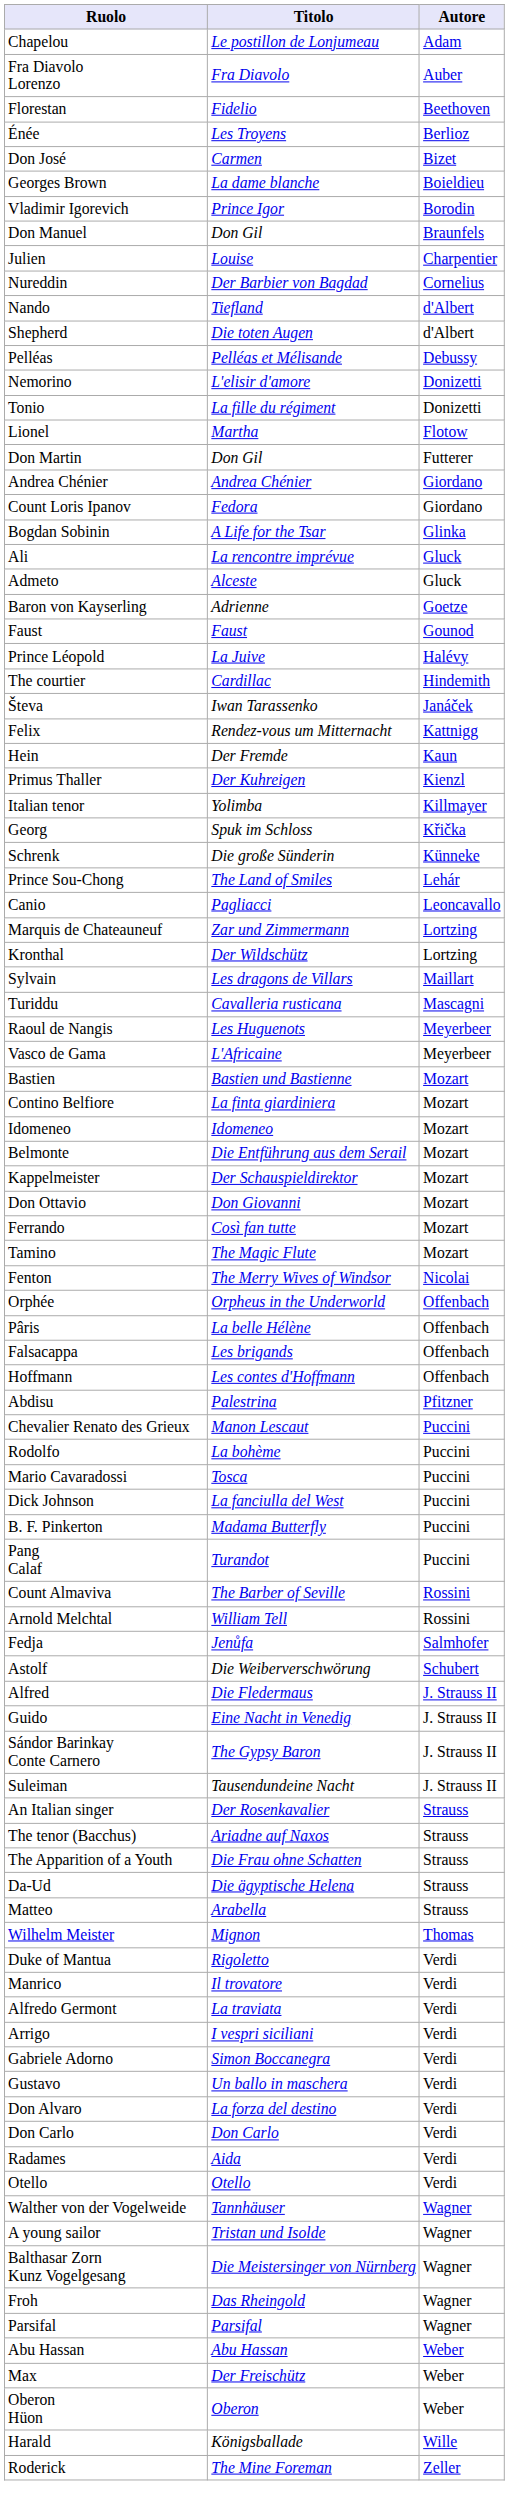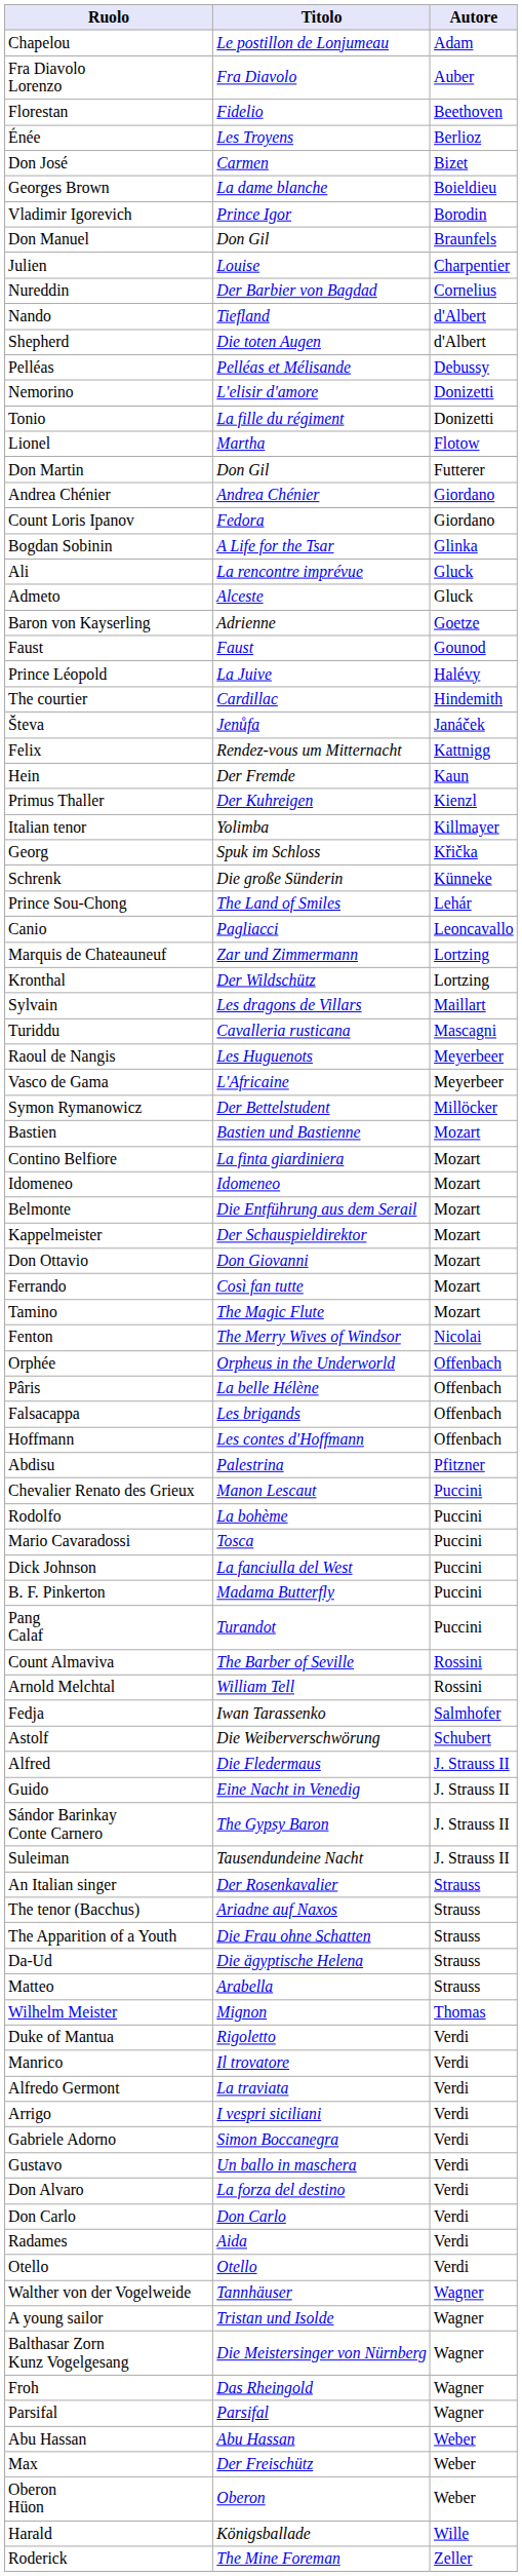 <table class="wikitable" border="0" style="background:#ffffff" align="top" class="sortable wikitable">
 <tr>
 <th width="200 px" style="background:Lavender; color:Black">Ruolo</th>
 <th style="background:Lavender; color:Black">Titolo</th>
 <th width="70 px" style="background:Lavender; color:Black">Autore</th>
 </tr>
 <tr>
 <td>Chapelou</td>
 <td><em><a href='#'>Le postillon de Lonjumeau</a></em></td>
 <td><a href='#'>Adam</a></td>
 </tr>
 <tr>
 <td>Fra Diavolo<br>Lorenzo</td>
 <td><em><a href='#'>Fra Diavolo</a></em></td>
 <td><a href='#'>Auber</a></td>
 </tr>
 <tr>
 <td>Florestan</td>
 <td><em><a href='#'>Fidelio</a></em></td>
 <td><a href='#'>Beethoven</a></td>
 </tr>
 <tr>
 <td>Énée</td>
 <td><em><a href='#'>Les Troyens</a></em></td>
 <td><a href='#'>Berlioz</a></td>
 </tr>
 <tr>
 <td>Don José</td>
 <td><em><a href='#'>Carmen</a></em></td>
 <td><a href='#'>Bizet</a></td>
 </tr>
 <tr>
 <td>Georges Brown</td>
 <td><em><a href='#'>La dame blanche</a></em></td>
 <td><a href='#'>Boieldieu</a></td>
 </tr>
 <tr>
 <td>Vladimir Igorevich</td>
 <td><em><a href='#'>Prince Igor</a></em></td>
 <td><a href='#'>Borodin</a></td>
 </tr>
 <tr>
 <td>Don Manuel</td>
 <td><em>Don Gil</em></td>
 <td><a href='#'>Braunfels</a></td>
 </tr>
 <tr>
 <td>Julien</td>
 <td><em><a href='#'>Louise</a></em></td>
 <td><a href='#'>Charpentier</a></td>
 </tr>
 <tr>
 <td>Nureddin</td>
 <td><em><a href='#'>Der Barbier von Bagdad</a></em></td>
 <td><a href='#'>Cornelius</a></td>
 </tr>
 <tr>
 <td>Nando</td>
 <td><em><a href='#'>Tiefland</a></em></td>
 <td><a href='#'>d'Albert</a></td>
 </tr>
 <tr>
 <td>Shepherd</td>
 <td><em><a href='#'>Die toten Augen</a></em></td>
 <td>d'Albert</td>
 </tr>
 <tr>
 <td>Pelléas</td>
 <td><em><a href='#'>Pelléas et Mélisande</a></em></td>
 <td><a href='#'>Debussy</a></td>
 </tr>
 <tr>
 <td>Nemorino</td>
 <td><em><a href='#'>L'elisir d'amore</a></em></td>
 <td><a href='#'>Donizetti</a></td>
 </tr>
 <tr>
 <td>Tonio</td>
 <td><em><a href='#'>La fille du régiment</a></em></td>
 <td>Donizetti</td>
 </tr>
 <tr>
 <td>Lionel</td>
 <td><em><a href='#'>Martha</a></em></td>
 <td><a href='#'>Flotow</a></td>
 </tr>
 <tr>
 <td>Don Martin</td>
 <td><em>Don Gil</em></td>
 <td>Futterer</td>
 </tr>
 <tr>
 <td>Andrea Chénier</td>
 <td><em><a href='#'>Andrea Chénier</a></em></td>
 <td><a href='#'>Giordano</a></td>
 </tr>
 <tr>
 <td>Count Loris Ipanov</td>
 <td><em><a href='#'>Fedora</a></em></td>
 <td>Giordano</td>
 </tr>
 <tr>
 <td>Bogdan Sobinin</td>
 <td><em><a href='#'>A Life for the Tsar</a></em></td>
 <td><a href='#'>Glinka</a></td>
 </tr>
 <tr>
 <td>Ali</td>
 <td><em><a href='#'>La rencontre imprévue</a></em></td>
 <td><a href='#'>Gluck</a></td>
 </tr>
 <tr>
 <td>Admeto</td>
 <td><em><a href='#'>Alceste</a></em></td>
 <td>Gluck</td>
 </tr>
 <tr>
 <td>Baron von Kayserling</td>
 <td><em>Adrienne</em></td>
 <td><a href='#'>Goetze</a></td>
 </tr>
 <tr>
 <td>Faust</td>
 <td><em><a href='#'>Faust</a></em></td>
 <td><a href='#'>Gounod</a></td>
 </tr>
 <tr>
 <td>Prince Léopold</td>
 <td><em><a href='#'>La Juive</a></em></td>
 <td><a href='#'>Halévy</a></td>
 </tr>
 <tr>
 <td>The courtier</td>
 <td><em><a href='#'>Cardillac</a></em></td>
 <td><a href='#'>Hindemith</a></td>
 </tr>
 <tr>
 <td>Števa</td>
-<td><em>Iwan Tarassenko</em></td>
+<td><em><a href='#'>Jenůfa</a></em></td>
 <td><a href='#'>Janáček</a></td>
 </tr>
 <tr>
 <td>Felix</td>
 <td><em>Rendez-vous um Mitternacht</em></td>
 <td><a href='#'>Kattnigg</a></td>
 </tr>
 <tr>
 <td>Hein</td>
 <td><em>Der Fremde</em></td>
 <td><a href='#'>Kaun</a></td>
 </tr>
 <tr>
 <td>Primus Thaller</td>
 <td><em><a href='#'>Der Kuhreigen</a></em></td>
 <td><a href='#'>Kienzl</a></td>
 </tr>
 <tr>
 <td>Italian tenor</td>
 <td><em>Yolimba</em></td>
 <td><a href='#'>Killmayer</a></td>
 </tr>
 <tr>
 <td>Georg</td>
 <td><em>Spuk im Schloss</em></td>
 <td><a href='#'>Křička</a></td>
 </tr>
 <tr>
 <td>Schrenk</td>
 <td><em>Die große Sünderin</em></td>
 <td><a href='#'>Künneke</a></td>
 </tr>
 <tr>
 <td>Prince Sou-Chong</td>
 <td><em><a href='#'>The Land of Smiles</a></em></td>
 <td><a href='#'>Lehár</a></td>
 </tr>
 <tr>
 <td>Canio</td>
 <td><em><a href='#'>Pagliacci</a></em></td>
 <td><a href='#'>Leoncavallo</a></td>
 </tr>
 <tr>
 <td>Marquis de Chateauneuf</td>
 <td><em><a href='#'>Zar und Zimmermann</a></em></td>
 <td><a href='#'>Lortzing</a></td>
 </tr>
 <tr>
 <td>Kronthal</td>
 <td><em><a href='#'>Der Wildschütz</a></em></td>
 <td>Lortzing</td>
 </tr>
 <tr>
 <td>Sylvain</td>
 <td><em><a href='#'>Les dragons de Villars</a></em></td>
 <td><a href='#'>Maillart</a></td>
 </tr>
 <tr>
 <td>Turiddu</td>
 <td><em><a href='#'>Cavalleria rusticana</a></em></td>
 <td><a href='#'>Mascagni</a></td>
 </tr>
 <tr>
 <td>Raoul de Nangis</td>
 <td><em><a href='#'>Les Huguenots</a></em></td>
 <td><a href='#'>Meyerbeer</a></td>
 </tr>
 <tr>
 <td>Vasco de Gama</td>
 <td><em><a href='#'>L'Africaine</a></em></td>
 <td>Meyerbeer</td>
+</tr>
+<tr>
+<td>Symon Rymanowicz</td>
+<td><em><a href='#'>Der Bettelstudent</a></em></td>
+<td><a href='#'>Millöcker</a></td>
 </tr>
 <tr>
 <td>Bastien</td>
 <td><em><a href='#'>Bastien und Bastienne</a></em></td>
 <td><a href='#'>Mozart</a></td>
 </tr>
 <tr>
 <td>Contino Belfiore</td>
 <td><em><a href='#'>La finta giardiniera</a></em></td>
 <td>Mozart</td>
 </tr>
 <tr>
 <td>Idomeneo</td>
 <td><em><a href='#'>Idomeneo</a></em></td>
 <td>Mozart</td>
 </tr>
 <tr>
 <td>Belmonte</td>
 <td><em><a href='#'>Die Entführung aus dem Serail</a></em></td>
 <td>Mozart</td>
 </tr>
 <tr>
 <td>Kappelmeister</td>
 <td><em><a href='#'>Der Schauspieldirektor</a></em></td>
 <td>Mozart</td>
 </tr>
 <tr>
 <td>Don Ottavio</td>
 <td><em><a href='#'>Don Giovanni</a></em></td>
 <td>Mozart</td>
 </tr>
 <tr>
 <td>Ferrando</td>
 <td><em><a href='#'>Così fan tutte</a></em></td>
 <td>Mozart</td>
 </tr>
 <tr>
 <td>Tamino</td>
 <td><em><a href='#'>The Magic Flute</a></em></td>
 <td>Mozart</td>
 </tr>
 <tr>
 <td>Fenton</td>
 <td><em><a href='#'>The Merry Wives of Windsor</a></em></td>
 <td><a href='#'>Nicolai</a></td>
 </tr>
 <tr>
 <td>Orphée</td>
 <td><em><a href='#'>Orpheus in the Underworld</a></em></td>
 <td><a href='#'>Offenbach</a></td>
 </tr>
 <tr>
 <td>Pâris</td>
 <td><em><a href='#'>La belle Hélène</a></em></td>
 <td>Offenbach</td>
 </tr>
 <tr>
 <td>Falsacappa</td>
 <td><em><a href='#'>Les brigands</a></em></td>
 <td>Offenbach</td>
 </tr>
 <tr>
 <td>Hoffmann</td>
 <td><em><a href='#'>Les contes d'Hoffmann</a></em></td>
 <td>Offenbach</td>
 </tr>
 <tr>
 <td>Abdisu</td>
 <td><em><a href='#'>Palestrina</a></em></td>
 <td><a href='#'>Pfitzner</a></td>
 </tr>
 <tr>
 <td>Chevalier Renato des Grieux</td>
 <td><em><a href='#'>Manon Lescaut</a></em></td>
 <td><a href='#'>Puccini</a></td>
 </tr>
 <tr>
 <td>Rodolfo</td>
 <td><em><a href='#'>La bohème</a></em></td>
 <td>Puccini</td>
 </tr>
 <tr>
 <td>Mario Cavaradossi</td>
 <td><em><a href='#'>Tosca</a></em></td>
 <td>Puccini</td>
 </tr>
 <tr>
 <td>Dick Johnson</td>
 <td><em><a href='#'>La fanciulla del West</a></em></td>
 <td>Puccini</td>
 </tr>
 <tr>
 <td>B. F. Pinkerton</td>
 <td><em><a href='#'>Madama Butterfly</a></em></td>
 <td>Puccini</td>
 </tr>
 <tr>
 <td>Pang<br>Calaf</td>
 <td><em><a href='#'>Turandot</a></em></td>
 <td>Puccini</td>
 </tr>
 <tr>
 <td>Count Almaviva</td>
 <td><em><a href='#'>The Barber of Seville</a></em></td>
 <td><a href='#'>Rossini</a></td>
 </tr>
 <tr>
 <td>Arnold Melchtal</td>
 <td><em><a href='#'>William Tell</a></em></td>
 <td>Rossini</td>
 </tr>
 <tr>
 <td>Fedja</td>
-<td><em><a href='#'>Jenůfa</a></em></td>
+<td><em>Iwan Tarassenko</em></td>
 <td><a href='#'>Salmhofer</a></td>
 </tr>
 <tr>
 <td>Astolf</td>
 <td><em>Die Weiberverschwörung</em></td>
 <td><a href='#'>Schubert</a></td>
 </tr>
 <tr>
 <td>Alfred</td>
 <td><em><a href='#'>Die Fledermaus</a></em></td>
 <td><a href='#'>J. Strauss II</a></td>
 </tr>
 <tr>
 <td>Guido</td>
 <td><em><a href='#'>Eine Nacht in Venedig</a></em></td>
 <td>J. Strauss II</td>
 </tr>
 <tr>
 <td>Sándor Barinkay<br>Conte Carnero</td>
 <td><em><a href='#'>The Gypsy Baron</a></em></td>
 <td>J. Strauss II</td>
 </tr>
 <tr>
 <td>Suleiman</td>
 <td><em>Tausendundeine Nacht</em></td>
 <td>J. Strauss II</td>
 </tr>
 <tr>
 <td>An Italian singer</td>
 <td><em><a href='#'>Der Rosenkavalier</a></em></td>
 <td><a href='#'>Strauss</a></td>
 </tr>
 <tr>
 <td>The tenor (Bacchus)</td>
 <td><em><a href='#'>Ariadne auf Naxos</a></em></td>
 <td>Strauss</td>
 </tr>
 <tr>
 <td>The Apparition of a Youth</td>
 <td><em><a href='#'>Die Frau ohne Schatten</a></em></td>
 <td>Strauss</td>
 </tr>
 <tr>
 <td>Da-Ud</td>
 <td><em><a href='#'>Die ägyptische Helena</a></em></td>
 <td>Strauss</td>
 </tr>
 <tr>
 <td>Matteo</td>
 <td><em><a href='#'>Arabella</a></em></td>
 <td>Strauss</td>
 </tr>
 <tr>
 <td><a href='#'>Wilhelm Meister</a></td>
 <td><em><a href='#'>Mignon</a></em></td>
 <td><a href='#'>Thomas</a></td>
 </tr>
 <tr>
 <td>Duke of Mantua</td>
 <td><em><a href='#'>Rigoletto</a></em></td>
 <td>Verdi</td>
 </tr>
 <tr>
 <td>Manrico</td>
 <td><em><a href='#'>Il trovatore</a></em></td>
 <td>Verdi</td>
 </tr>
 <tr>
 <td>Alfredo Germont</td>
 <td><em><a href='#'>La traviata</a></em></td>
 <td>Verdi</td>
 </tr>
 <tr>
 <td>Arrigo</td>
 <td><em><a href='#'>I vespri siciliani</a></em></td>
 <td>Verdi</td>
 </tr>
 <tr>
 <td>Gabriele Adorno</td>
 <td><em><a href='#'>Simon Boccanegra</a></em></td>
 <td>Verdi</td>
 </tr>
 <tr>
 <td>Gustavo</td>
 <td><em><a href='#'>Un ballo in maschera</a></em></td>
 <td>Verdi</td>
 </tr>
 <tr>
 <td>Don Alvaro</td>
 <td><em><a href='#'>La forza del destino</a></em></td>
 <td>Verdi</td>
 </tr>
 <tr>
 <td>Don Carlo</td>
 <td><em><a href='#'>Don Carlo</a></em></td>
 <td>Verdi</td>
 </tr>
 <tr>
 <td>Radames</td>
 <td><em><a href='#'>Aida</a></em></td>
 <td>Verdi</td>
 </tr>
 <tr>
 <td>Otello</td>
 <td><em><a href='#'>Otello</a></em></td>
 <td>Verdi</td>
 </tr>
 <tr>
 <td>Walther von der Vogelweide</td>
 <td><em><a href='#'>Tannhäuser</a></em></td>
 <td><a href='#'>Wagner</a></td>
 </tr>
 <tr>
 <td>A young sailor</td>
 <td><em><a href='#'>Tristan und Isolde</a></em></td>
 <td>Wagner</td>
 </tr>
 <tr>
 <td>Balthasar Zorn<br>Kunz Vogelgesang</td>
 <td><em><a href='#'>Die Meistersinger von Nürnberg</a></em></td>
 <td>Wagner</td>
 </tr>
 <tr>
 <td>Froh</td>
 <td><em><a href='#'>Das Rheingold</a></em></td>
 <td>Wagner</td>
 </tr>
 <tr>
 <td>Parsifal</td>
 <td><em><a href='#'>Parsifal</a></em></td>
 <td>Wagner</td>
 </tr>
 <tr>
 <td>Abu Hassan</td>
 <td><em><a href='#'>Abu Hassan</a></em></td>
 <td><a href='#'>Weber</a></td>
 </tr>
 <tr>
 <td>Max</td>
 <td><em><a href='#'>Der Freischütz</a></em></td>
 <td>Weber</td>
 </tr>
 <tr>
 <td>Oberon<br>Hüon</td>
 <td><em><a href='#'>Oberon</a></em></td>
 <td>Weber</td>
 </tr>
 <tr>
 <td>Harald</td>
 <td><em>Königsballade</em></td>
 <td><a href='#'>Wille</a></td>
 </tr>
 <tr>
 <td>Roderick</td>
 <td><em><a href='#'>The Mine Foreman</a></em></td>
 <td><a href='#'>Zeller</a></td>
 </tr>
 </table>
